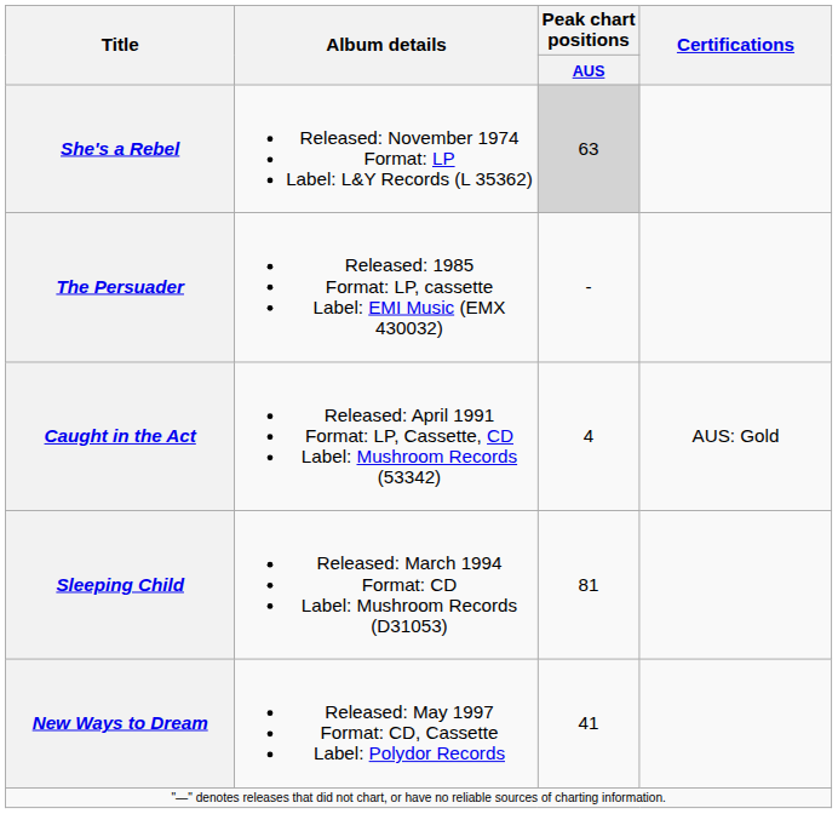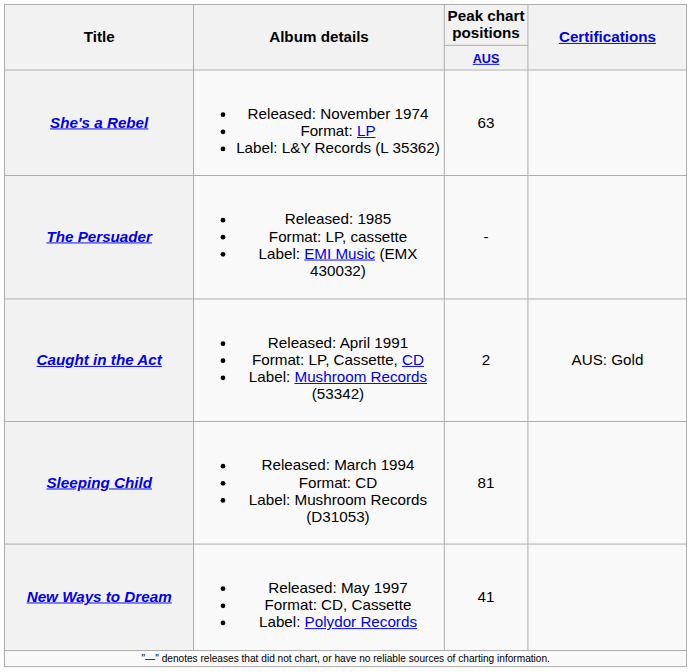 <table class="wikitable plainrowheaders" style="text-align:center;" border="1">
 <tr>
 <th scope="col" rowspan="2" style="width:12em;">Title</th>
 <th scope="col" rowspan="2" style="width:16em;">Album details</th>
 <th scope="col" colspan="1">Peak chart<br>positions</th>
 <th scope="col" rowspan="2" style="width:10em;"><a href='#'>Certifications</a></th>
 </tr>
 <tr>
 <th scope="col" style="text-align:center;"><small><a href='#'>AUS</a><br></small></th>
 </tr>
 <tr>
 <th scope="row"><em><a href='#'>She's a Rebel</a></em></th>
 <td><br><ul><li>Released: November 1974</li><li>Format: <a href='#'>LP</a></li><li>Label: L&Y Records (L 35362)</li></ul></td>
-<td align="center" style="background: lightgrey;">63</td>
+<td align="center">63</td>
 <td align="center"></td>
 </tr>
 <tr>
 <th scope="row"><em><a href='#'>The Persuader</a></em></th>
 <td><br><ul><li>Released: 1985</li><li>Format: LP, cassette</li><li>Label: <a href='#'>EMI Music</a> (EMX 430032)</li></ul></td>
 <td align="center">-</td>
 <td></td>
 </tr>
 <tr>
 <th scope="row"><em><a href='#'>Caught in the Act</a></em></th>
 <td><br><ul><li>Released: April 1991</li><li>Format: LP, Cassette, <a href='#'>CD</a></li><li>Label: <a href='#'>Mushroom Records</a> (53342)</li></ul></td>
-<td align="center">4</td>
+<td align="center">2</td>
 <td align="center">AUS: Gold</td>
 </tr>
 <tr>
 <th scope="row"><em><a href='#'>Sleeping Child</a></em></th>
 <td><br><ul><li>Released: March 1994</li><li>Format: CD</li><li>Label: Mushroom Records (D31053)</li></ul></td>
 <td align="center">81</td>
 <td align="center"></td>
 </tr>
 <tr>
 <th scope="row"><em><a href='#'>New Ways to Dream</a></em></th>
 <td><br><ul><li>Released: May 1997</li><li>Format: CD, Cassette</li><li>Label: <a href='#'>Polydor Records</a></li></ul></td>
 <td align="center">41</td>
 <td align="center"></td>
 </tr>
 <tr>
 <td align="center" colspan="5" style="font-size: 8pt">"—" denotes releases that did not chart, or have no reliable sources of charting information.</td>
 </tr>
 </table>
